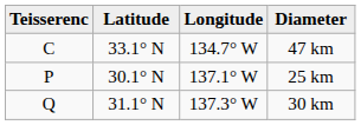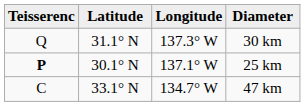 <table class="wikitable">
 <tr>
 <th width="25%" style="background:#eeeeee;">Teisserenc</th>
 <th width="25%" style="background:#eeeeee;">Latitude</th>
 <th width="25%" style="background:#eeeeee;">Longitude</th>
 <th width="25%" style="background:#eeeeee;">Diameter</th>
 </tr>
 <tr>
+<td align="center">Q</td>
+<td align="center">31.1° N</td>
+<td align="center">137.3° W</td>
+<td align="center">30 km</td>
+</tr>
+<tr>
+<td align="center"><strong>P</strong></td>
+<td align="center">30.1° N</td>
+<td align="center">137.1° W</td>
+<td align="center">25 km</td>
+</tr>
+<tr>
 <td align="center">C</td>
 <td align="center">33.1° N</td>
 <td align="center">134.7° W</td>
 <td align="center">47 km</td>
 </tr>
-<tr>
-<td align="center">P</td>
-<td align="center">30.1° N</td>
-<td align="center">137.1° W</td>
-<td align="center">25 km</td>
-</tr>
-<tr>
-<td align="center">Q</td>
-<td align="center">31.1° N</td>
-<td align="center">137.3° W</td>
-<td align="center">30 km</td>
-</tr>
 </table>
